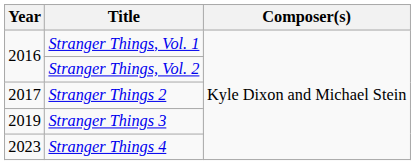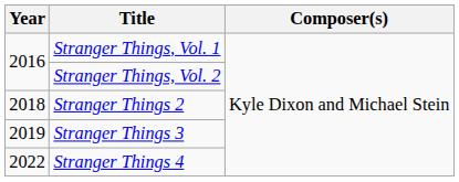 <table class="wikitable">
 <tr>
 <th>Year</th>
 <th>Title</th>
 <th>Composer(s)</th>
 </tr>
 <tr>
 <td rowspan="2">2016</td>
 <td><em><a href='#'>Stranger Things, Vol. 1</a></em></td>
 <td rowspan="5">Kyle Dixon and Michael Stein</td>
 </tr>
 <tr>
 <td><em><a href='#'>Stranger Things, Vol. 2</a></em></td>
 </tr>
 <tr>
-<td>2017</td>
+<td>2018</td>
 <td><em><a href='#'>Stranger Things 2</a></em></td>
 </tr>
 <tr>
 <td>2019</td>
 <td><em><a href='#'>Stranger Things 3</a></em></td>
 </tr>
 <tr>
-<td>2023</td>
+<td>2022</td>
 <td><em><a href='#'>Stranger Things 4</a></em></td>
 </tr>
 </table>
